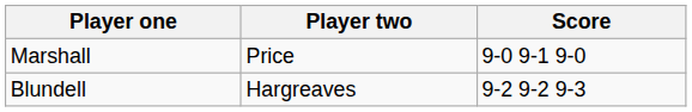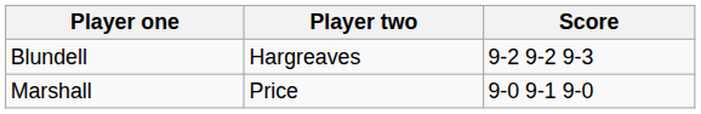 <table class="wikitable">
 <tr>
 <th width=170>Player one</th>
 <th width=170>Player two</th>
 <th width=150>Score</th>
 </tr>
 <tr>
+<td> Blundell</td>
+<td> Hargreaves</td>
+<td>9-2 9-2 9-3</td>
+</tr>
+<tr>
 <td> Marshall</td>
 <td> Price</td>
 <td>9-0 9-1 9-0</td>
 </tr>
-<tr>
-<td> Blundell</td>
-<td> Hargreaves</td>
-<td>9-2 9-2 9-3</td>
-</tr>
 </table>
